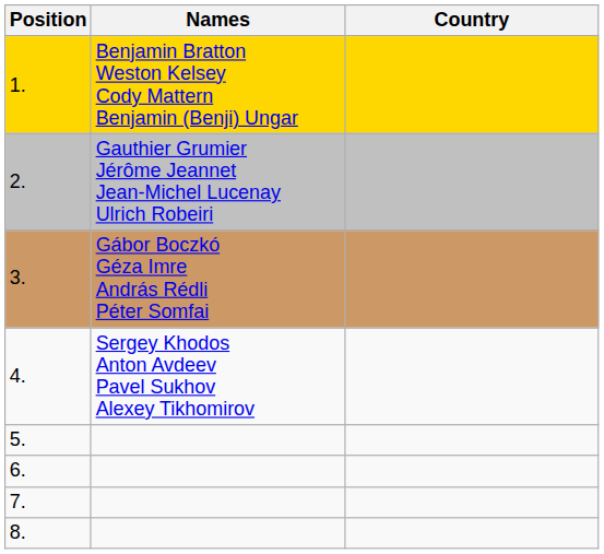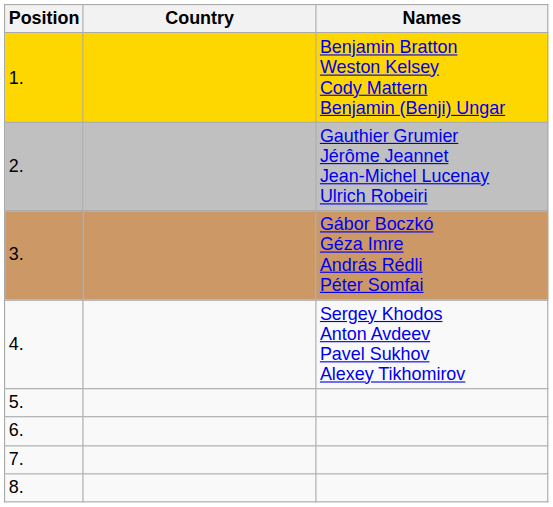 <table class="wikitable">
 <tr>
 <th width="10">Position</th>
+<th width="200">Country</th>
 <th width="200">Names</th>
-<th width="200">Country</th>
 </tr>
 <tr bgcolor="gold">
 <td>1.</td>
+<td></td>
 <td><a href='#'>Benjamin Bratton</a><br><a href='#'>Weston Kelsey</a><br><a href='#'>Cody Mattern</a><br><a href='#'>Benjamin (Benji) Ungar</a></td>
-<td></td>
 </tr>
 <tr bgcolor="silver">
 <td>2.</td>
+<td></td>
 <td><a href='#'>Gauthier Grumier</a><br><a href='#'>Jérôme Jeannet</a><br><a href='#'>Jean-Michel Lucenay</a><br><a href='#'>Ulrich Robeiri</a></td>
-<td></td>
 </tr>
 <tr bgcolor="#CC9966">
 <td>3.</td>
+<td></td>
 <td><a href='#'>Gábor Boczkó</a><br><a href='#'>Géza Imre</a><br><a href='#'>András Rédli</a><br><a href='#'>Péter Somfai</a></td>
-<td></td>
 </tr>
 <tr>
 <td>4.</td>
+<td></td>
 <td><a href='#'>Sergey Khodos</a><br><a href='#'>Anton Avdeev</a><br><a href='#'>Pavel Sukhov</a><br><a href='#'>Alexey Tikhomirov</a></td>
-<td></td>
 </tr>
 <tr>
 <td>5.</td>
 <td></td>
 <td></td>
 </tr>
 <tr>
 <td>6.</td>
 <td></td>
 <td></td>
 </tr>
 <tr>
 <td>7.</td>
 <td></td>
 <td></td>
 </tr>
 <tr>
 <td>8.</td>
 <td></td>
 <td></td>
 </tr>
 </table>
